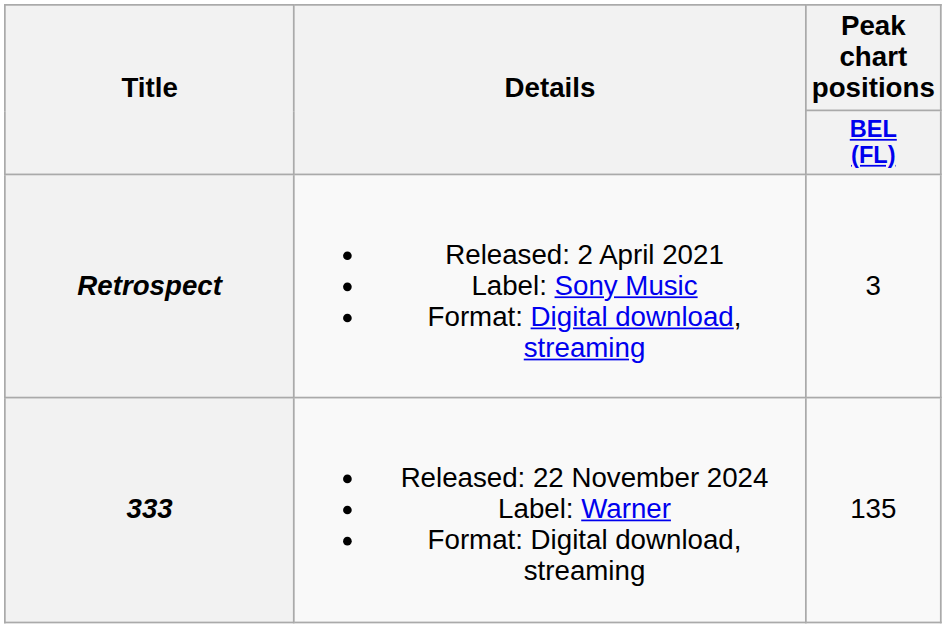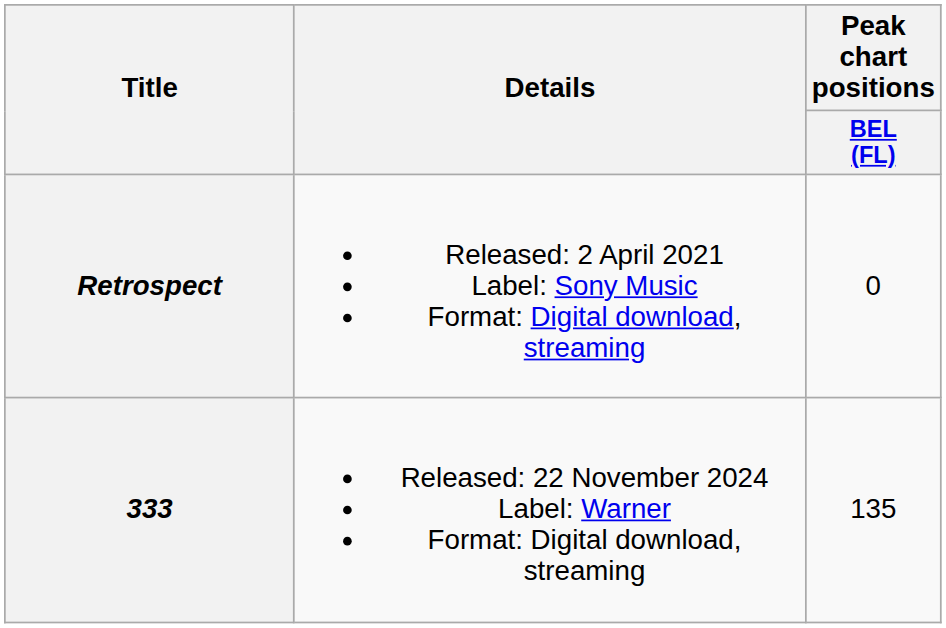 <table class="wikitable plainrowheaders" style="text-align:center;">
 <tr>
 <th scope="col" rowspan="2" style="width:10em;">Title</th>
 <th scope="col" rowspan="2" style="width:18em;">Details</th>
 <th scope="col" colspan="1">Peak chart positions</th>
 </tr>
 <tr>
 <th scope="col" style="width:3em;font-size:85%;"><a href='#'>BEL<br>(FL)</a><br></th>
 </tr>
 <tr>
 <th scope="row"><em>Retrospect</em></th>
 <td><br><ul><li>Released: 2 April 2021</li><li>Label: <a href='#'>Sony Music</a></li><li>Format: <a href='#'>Digital download</a>, <a href='#'>streaming</a></li></ul></td>
-<td>3</td>
+<td>0</td>
 </tr>
 <tr>
 <th scope="row"><em>333</em></th>
 <td><br><ul><li>Released: 22 November 2024</li><li>Label: <a href='#'>Warner</a></li><li>Format: Digital download, streaming</li></ul></td>
 <td>135</td>
 </tr>
 </table>
